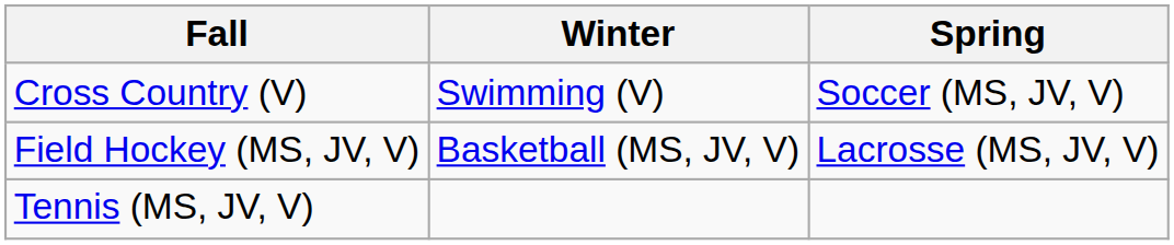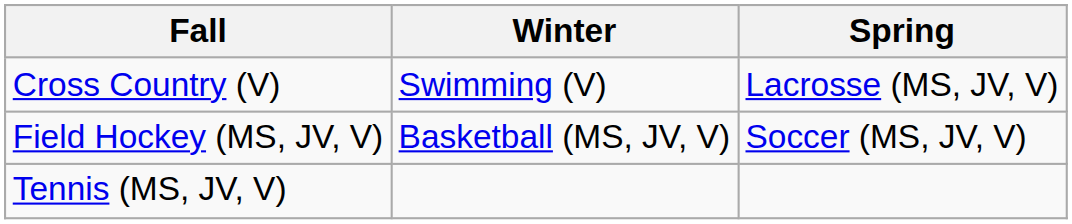 <table class="wikitable">
 <tr>
 <th>Fall</th>
 <th>Winter</th>
 <th>Spring</th>
 </tr>
 <tr>
 <td><a href='#'>Cross Country</a> (V)</td>
 <td><a href='#'>Swimming</a> (V)</td>
-<td><a href='#'>Soccer</a> (MS, JV, V)</td>
+<td><a href='#'>Lacrosse</a> (MS, JV, V)</td>
 </tr>
 <tr>
 <td><a href='#'>Field Hockey</a> (MS, JV, V)</td>
 <td><a href='#'>Basketball</a> (MS, JV, V)</td>
-<td><a href='#'>Lacrosse</a> (MS, JV, V)</td>
+<td><a href='#'>Soccer</a> (MS, JV, V)</td>
 </tr>
 <tr>
 <td><a href='#'>Tennis</a> (MS, JV, V)</td>
 <td></td>
 <td></td>
 </tr>
 </table>
